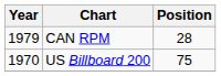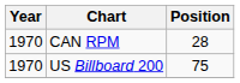 <table class="wikitable" style="text-align:center">
 <tr>
 <th>Year</th>
 <th>Chart</th>
 <th>Position</th>
 </tr>
 <tr>
-<td>1979</td>
+<td>1970</td>
 <td align="left">CAN <a href='#'>RPM</a></td>
 <td align="center">28</td>
 </tr>
 <tr>
 <td>1970</td>
 <td align="left">US <a href='#'><em>Billboard</em> 200</a></td>
 <td>75</td>
 </tr>
 <tr>
 </tr>
 </table>
